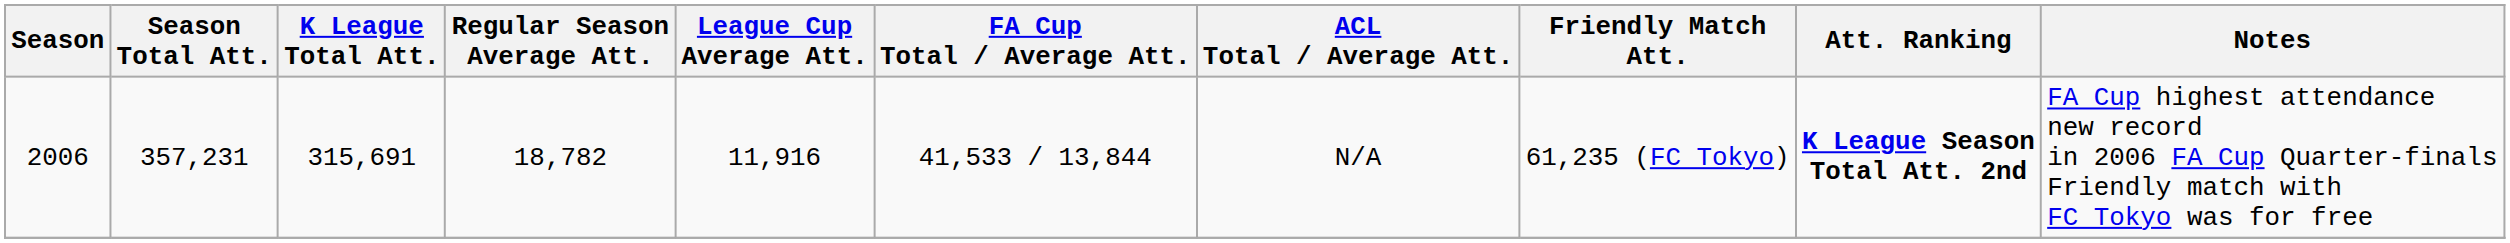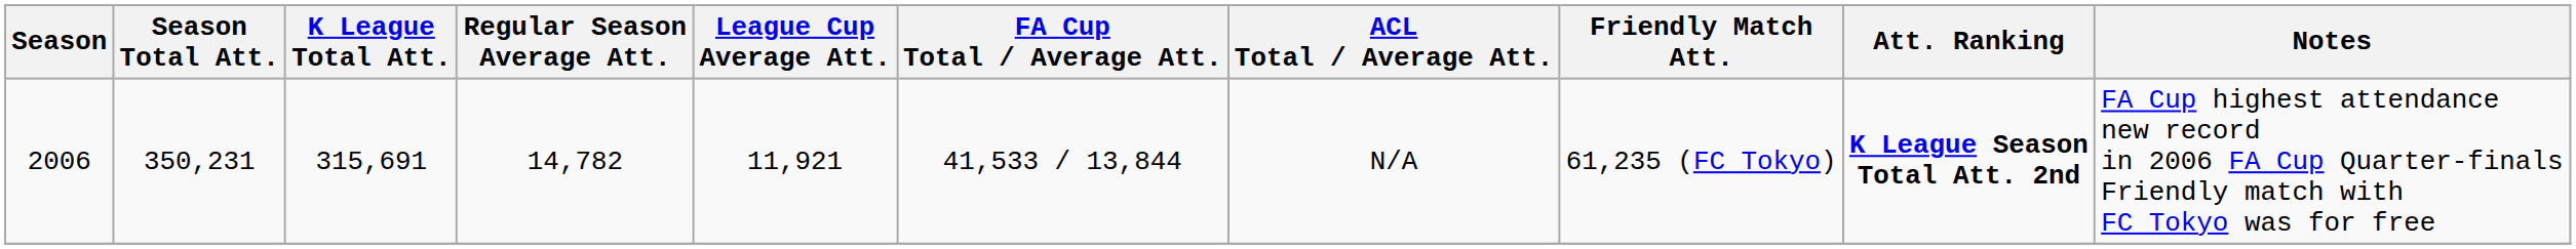 <table class="wikitable" style="text-align:center">
 <tr>
 <th>Season</th>
 <th>Season<br>Total Att.</th>
 <th><a href='#'>K League</a><br>Total Att.</th>
 <th>Regular Season<br>Average Att.</th>
 <th><a href='#'>League Cup</a><br>Average Att.</th>
 <th><a href='#'>FA Cup</a><br>Total / Average Att.</th>
 <th><a href='#'>ACL</a><br>Total / Average Att.</th>
 <th>Friendly Match<br> Att.</th>
 <th>Att. Ranking</th>
 <th>Notes</th>
 </tr>
 <tr>
 <td>2006</td>
-<td>357,231</td>
+<td>350,231</td>
 <td>315,691</td>
-<td>18,782</td>
-<td>11,916</td>
+<td>14,782</td>
+<td>11,921</td>
 <td>41,533 / 13,844</td>
 <td>N/A</td>
 <td align=left>61,235 (<a href='#'>FC Tokyo</a>)</td>
 <td><strong><a href='#'>K League</a> Season<br>Total Att. 2nd</strong></td>
 <td align=left><a href='#'>FA Cup</a> highest attendance<br>new record<br>in 2006 <a href='#'>FA Cup</a> Quarter-finals<br>Friendly match with<br><a href='#'>FC Tokyo</a> was for free</td>
 </tr>
 <tr>
 </tr>
 </table>
